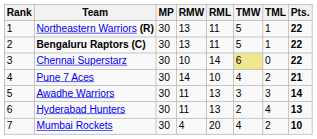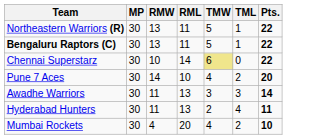 <table class="wikitable">
 <tr>
-<th>Rank</th>
 <th>Team</th>
 <th><abbr>MP</abbr></th>
 <th><abbr>RMW</abbr></th>
 <th><abbr>RML</abbr></th>
 <th><abbr>TMW</abbr></th>
 <th><abbr>TML</abbr></th>
 <th><abbr>Pts.</abbr></th>
 </tr>
 <tr>
-<td>1</td>
 <td><a href='#'>Northeastern Warriors</a> <strong>(R)</strong></td>
 <td>30</td>
 <td>13</td>
 <td>11</td>
 <td>5</td>
 <td>1</td>
 <td><strong>22</strong></td>
 </tr>
 <tr>
-<td>2</td>
 <td><strong>Bengaluru Raptors (C)</strong></td>
 <td>30</td>
 <td>13</td>
 <td>11</td>
 <td>5</td>
 <td>1</td>
 <td><strong>22</strong></td>
 </tr>
 <tr>
-<td>3</td>
 <td><a href='#'>Chennai Superstarz</a></td>
 <td>30</td>
 <td>10</td>
 <td>14</td>
 <td style="background: khaki;">6</td>
 <td>0</td>
 <td><strong>22</strong></td>
 </tr>
 <tr>
-<td>4</td>
 <td><a href='#'>Pune 7 Aces</a></td>
 <td>30</td>
 <td>14</td>
 <td>10</td>
 <td>4</td>
 <td>2</td>
-<td><strong>21</strong></td>
+<td><strong>20</strong></td>
 </tr>
 <tr>
-<td>5</td>
 <td><a href='#'>Awadhe Warriors</a></td>
 <td>30</td>
 <td>11</td>
 <td>13</td>
 <td>3</td>
 <td>3</td>
 <td><strong>14</strong></td>
 </tr>
 <tr>
-<td>6</td>
 <td><a href='#'>Hyderabad Hunters</a></td>
 <td>30</td>
 <td>11</td>
 <td>13</td>
 <td>2</td>
 <td>4</td>
-<td><strong>13</strong></td>
+<td><strong>11</strong></td>
 </tr>
 <tr>
-<td>7</td>
 <td><a href='#'>Mumbai Rockets</a></td>
 <td>30</td>
 <td>4</td>
 <td>20</td>
 <td>4</td>
 <td>2</td>
 <td><strong>10</strong></td>
 </tr>
 </table>
